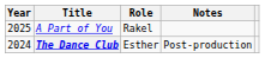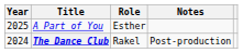 <table class="wikitable sortable plainrowheaders">
 <tr>
 <th scope="col">Year</th>
 <th scope="col">Title</th>
 <th scope="col">Role</th>
 <th scope="col">Notes</th>
 <th class="unsortable"></th>
 </tr>
 <tr>
 <td>2025</td>
 <td><em><a href='#'>A Part of You</a></em></td>
-<td>Rakel</td>
+<td>Esther</td>
 <td></td>
 </tr>
 <tr>
 <td>2024</td>
 <th scope="row"><em><a href='#'>The Dance Club</a></em></th>
-<td>Esther</td>
+<td>Rakel</td>
 <td>Post-production</td>
 <td></td>
 </tr>
 </table>
